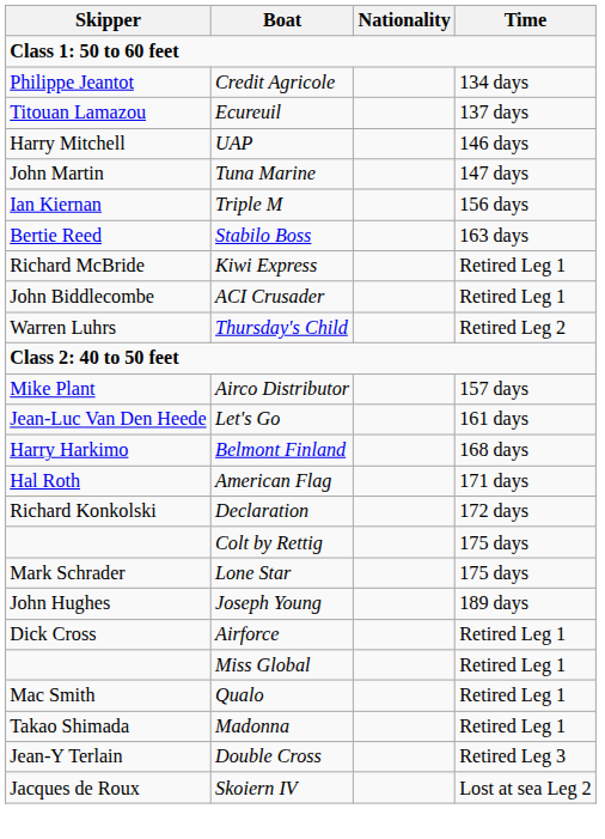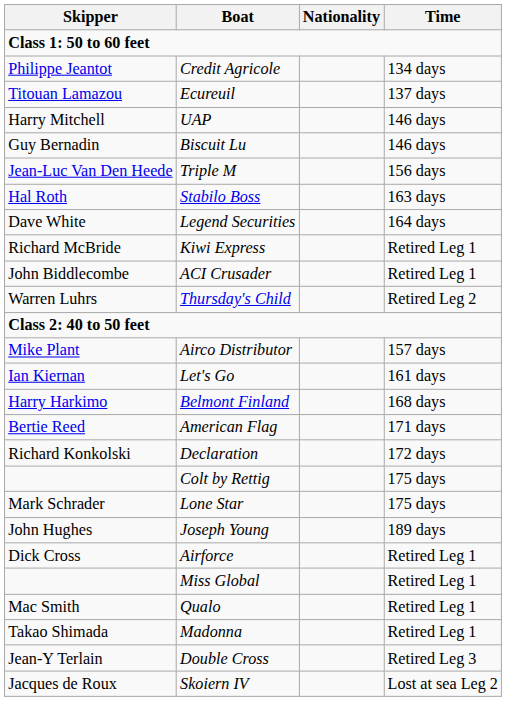 <table class="wikitable">
 <tr>
 <th>Skipper</th>
 <th>Boat</th>
 <th>Nationality</th>
 <th>Time</th>
 </tr>
 <tr>
 <td colspan=4><strong>Class 1: 50 to 60 feet</strong></td>
 </tr>
 <tr>
 <td><a href='#'>Philippe Jeantot</a></td>
 <td><em>Credit Agricole</em></td>
 <td></td>
 <td>134 days</td>
 </tr>
 <tr>
 <td><a href='#'>Titouan Lamazou</a></td>
 <td><em>Ecureuil</em></td>
 <td></td>
 <td>137 days</td>
 </tr>
 <tr>
 <td>Harry Mitchell</td>
 <td><em>UAP</em></td>
 <td></td>
 <td>146 days</td>
 </tr>
 <tr>
-<td>John Martin</td>
-<td><em>Tuna Marine</em></td>
+<td>Guy Bernadin</td>
+<td><em>Biscuit Lu</em></td>
 <td></td>
-<td>147 days</td>
+<td>146 days</td>
 </tr>
 <tr>
-<td><a href='#'>Ian Kiernan</a></td>
+<td><a href='#'>Jean-Luc Van Den Heede</a></td>
 <td><em>Triple M</em></td>
 <td></td>
 <td>156 days</td>
 </tr>
 <tr>
-<td><a href='#'>Bertie Reed</a></td>
+<td><a href='#'>Hal Roth</a></td>
 <td><em><a href='#'>Stabilo Boss</a></em></td>
 <td></td>
 <td>163 days</td>
+</tr>
+<tr>
+<td>Dave White</td>
+<td><em>Legend Securities</em></td>
+<td></td>
+<td>164 days</td>
 </tr>
 <tr>
 <td>Richard McBride</td>
 <td><em>Kiwi Express</em></td>
 <td></td>
 <td>Retired Leg 1</td>
 </tr>
 <tr>
 <td>John Biddlecombe</td>
 <td><em>ACI Crusader</em></td>
 <td></td>
 <td>Retired Leg 1</td>
 </tr>
 <tr>
 <td>Warren Luhrs</td>
 <td><em><a href='#'>Thursday's Child</a></em></td>
 <td></td>
 <td>Retired Leg 2</td>
 </tr>
 <tr>
 <td colspan=4><strong>Class 2: 40 to 50 feet</strong></td>
 </tr>
 <tr>
 <td><a href='#'>Mike Plant</a></td>
 <td><em>Airco Distributor</em></td>
 <td></td>
 <td>157 days</td>
 </tr>
 <tr>
-<td><a href='#'>Jean-Luc Van Den Heede</a></td>
+<td><a href='#'>Ian Kiernan</a></td>
 <td><em>Let's Go</em></td>
 <td></td>
 <td>161 days</td>
 </tr>
 <tr>
 <td><a href='#'>Harry Harkimo</a></td>
 <td><em><a href='#'>Belmont Finland</a></em></td>
 <td></td>
 <td>168 days</td>
 </tr>
 <tr>
-<td><a href='#'>Hal Roth</a></td>
+<td><a href='#'>Bertie Reed</a></td>
 <td><em>American Flag</em></td>
 <td></td>
 <td>171 days</td>
 </tr>
 <tr>
 <td>Richard Konkolski</td>
 <td><em>Declaration</em></td>
 <td></td>
 <td>172 days</td>
 </tr>
 <tr>
 <td></td>
 <td><em>Colt by Rettig</em></td>
 <td></td>
 <td>175 days</td>
 </tr>
 <tr>
 <td>Mark Schrader</td>
 <td><em>Lone Star</em></td>
 <td></td>
 <td>175 days</td>
 </tr>
 <tr>
 <td>John Hughes</td>
 <td><em>Joseph Young</em></td>
 <td></td>
 <td>189 days</td>
 </tr>
 <tr>
 <td>Dick Cross</td>
 <td><em>Airforce</em></td>
 <td></td>
 <td>Retired Leg 1</td>
 </tr>
 <tr>
 <td></td>
 <td><em>Miss Global</em></td>
 <td></td>
 <td>Retired Leg 1</td>
 </tr>
 <tr>
 <td>Mac Smith</td>
 <td><em>Qualo</em></td>
 <td></td>
 <td>Retired Leg 1</td>
 </tr>
 <tr>
 <td>Takao Shimada</td>
 <td><em>Madonna</em></td>
 <td></td>
 <td>Retired Leg 1</td>
 </tr>
 <tr>
 <td>Jean-Y Terlain</td>
 <td><em>Double Cross</em></td>
 <td></td>
 <td>Retired Leg 3</td>
 </tr>
 <tr>
 <td>Jacques de Roux</td>
 <td><em>Skoiern IV</em></td>
 <td></td>
 <td>Lost at sea Leg 2</td>
 </tr>
 </table>
